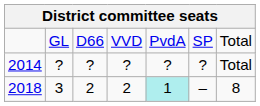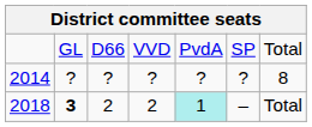 <table class="wikitable" style="text-align:center">
 <tr>
 <th colspan="7">District committee seats</th>
 </tr>
 <tr>
 <td></td>
 <td><a href='#'>GL</a></td>
 <td><a href='#'>D66</a></td>
 <td><a href='#'>VVD</a></td>
 <td><a href='#'>PvdA</a></td>
 <td><a href='#'>SP</a></td>
 <td>Total</td>
 </tr>
 <tr>
 <td><a href='#'>2014</a></td>
 <td>?</td>
 <td>?</td>
 <td>?</td>
 <td>?</td>
 <td>?</td>
-<td>Total</td>
+<td>8</td>
 </tr>
 <tr>
 <td><a href='#'>2018</a></td>
-<td>3</td>
+<td><strong>3</strong></td>
 <td>2</td>
 <td>2</td>
 <td style="background: paleturquoise;">1</td>
 <td>–</td>
-<td>8 </td>
+<td>Total</td>
 </tr>
 </table>
